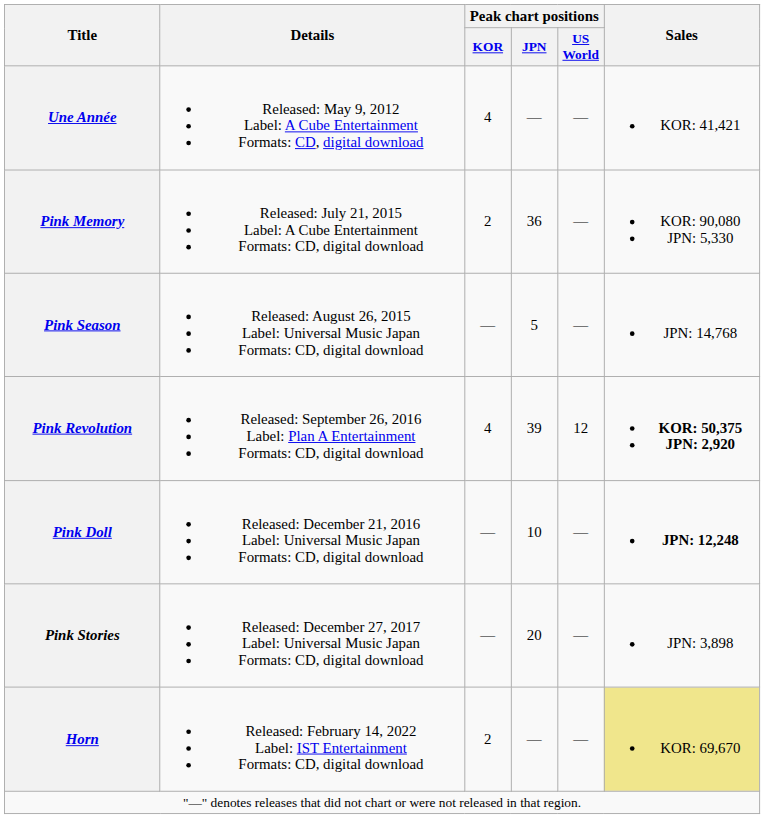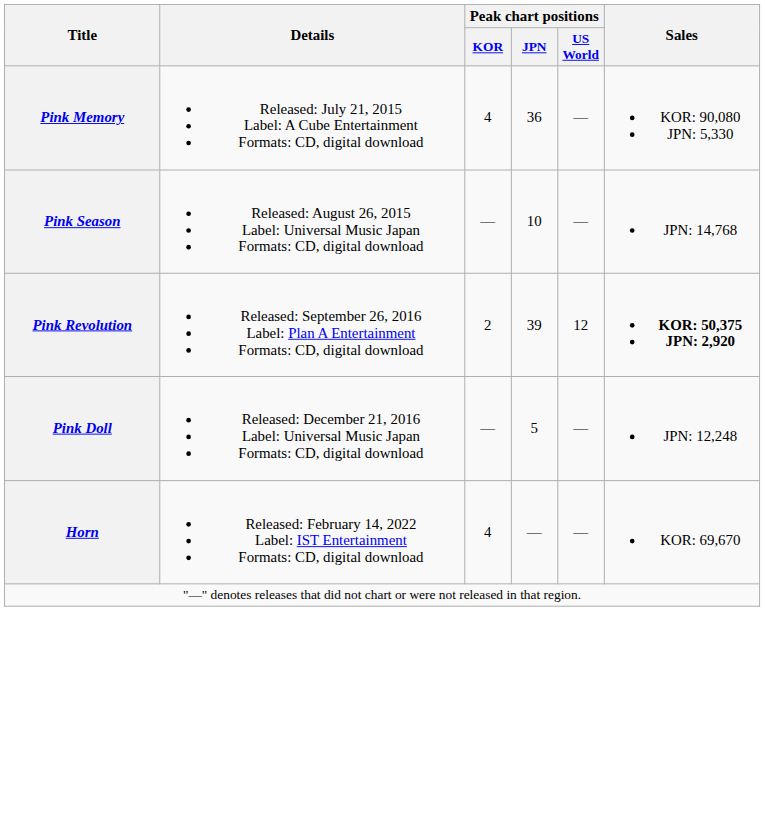 <table class="wikitable plainrowheaders" style="text-align:center;">
 <tr>
 <th rowspan="2" style="width:10em;">Title</th>
 <th rowspan="2" style="width:20em;">Details</th>
 <th scope="col" colspan="3">Peak chart positions</th>
 <th rowspan="2" style="width:10em;">Sales</th>
 </tr>
 <tr>
 <th scope="col" style="width:3em;font-size:90%;"><a href='#'>KOR</a><br></th>
 <th scope="col" style="width:3em;font-size:90%;"><a href='#'>JPN</a><br></th>
 <th scope="col" style="width:3em;font-size:90%;"><a href='#'>US<br>World</a><br></th>
 </tr>
 <tr>
-<th scope="row"><em><a href='#'>Une Année</a></em></th>
-<td><br><ul><li>Released: May 9, 2012 </li><li>Label: <a href='#'>A Cube Entertainment</a></li><li>Formats: <a href='#'>CD</a>, <a href='#'>digital download</a></li></ul></td>
-<td>4</td>
-<td>—</td>
-<td>—</td>
-<td><br><ul><li>KOR: 41,421</li></ul></td>
-</tr>
-<tr>
 <th scope="row"><em><a href='#'>Pink Memory</a></em></th>
 <td><br><ul><li>Released: July 21, 2015 </li><li>Label: A Cube Entertainment</li><li>Formats: CD, digital download</li></ul></td>
-<td>2</td>
+<td>4</td>
 <td>36</td>
 <td>—</td>
 <td><br><ul><li>KOR: 90,080</li><li>JPN: 5,330</li></ul></td>
 </tr>
 <tr>
 <th scope="row"><em><a href='#'>Pink Season</a></em></th>
 <td><br><ul><li>Released: August 26, 2015 </li><li>Label: Universal Music Japan</li><li>Formats: CD, digital download</li></ul></td>
 <td>—</td>
-<td>5</td>
+<td>10</td>
 <td>—</td>
 <td><br><ul><li>JPN: 14,768</li></ul></td>
 </tr>
 <tr>
 <th scope="row"><em><a href='#'>Pink Revolution</a></em></th>
 <td><br><ul><li>Released: September 26, 2016 </li><li>Label: <a href='#'>Plan A Entertainment</a></li><li>Formats: CD, digital download</li></ul></td>
-<td>4</td>
+<td>2</td>
 <td>39</td>
 <td>12</td>
 <td><strong><br><ul><li>KOR: 50,375</li><li>JPN: 2,920</li></ul></strong></td>
 </tr>
 <tr>
 <th scope="row"><em><a href='#'>Pink Doll</a></em></th>
 <td><br><ul><li>Released: December 21, 2016 </li><li>Label: Universal Music Japan</li><li>Formats: CD, digital download</li></ul></td>
 <td>—</td>
-<td>10</td>
+<td>5</td>
 <td>—</td>
-<td><strong><br><ul><li>JPN: 12,248</li></ul></strong></td>
-</tr>
-<tr>
-<th scope="row"><em>Pink Stories</em></th>
-<td><br><ul><li>Released: December 27, 2017 </li><li>Label: Universal Music Japan</li><li>Formats: CD, digital download</li></ul></td>
-<td>—</td>
-<td>20</td>
-<td>—</td>
-<td><br><ul><li>JPN: 3,898</li></ul></td>
+<td><br><ul><li>JPN: 12,248</li></ul></td>
 </tr>
 <tr>
 <th scope="row"><em><a href='#'>Horn</a></em></th>
 <td><br><ul><li>Released: February 14, 2022 </li><li>Label: <a href='#'>IST Entertainment</a></li><li>Formats: CD, digital download</li></ul></td>
-<td>2</td>
+<td>4</td>
 <td>—</td>
 <td>—</td>
-<td style="background: khaki;"><br><ul><li>KOR: 69,670</li></ul></td>
+<td><br><ul><li>KOR: 69,670</li></ul></td>
 </tr>
 <tr>
 <td colspan="6" style="font-size:90%">"—" denotes releases that did not chart or were not released in that region.</td>
 </tr>
 </table>
